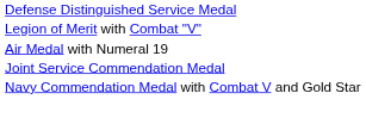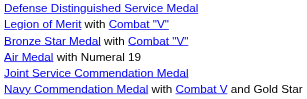 <table>
 <tr>
 <td></td>
 <td><a href='#'>Defense Distinguished Service Medal</a></td>
 </tr>
 <tr>
 <td></td>
 <td><a href='#'>Legion of Merit</a> with <a href='#'>Combat "V"</a></td>
+</tr>
+<tr>
+<td></td>
+<td><a href='#'>Bronze Star Medal</a> with <a href='#'>Combat "V"</a></td>
 </tr>
 <tr>
 <td><span></span><span></span></td>
 <td><a href='#'>Air Medal</a> with Numeral 19</td>
 </tr>
 <tr>
 <td></td>
 <td><a href='#'>Joint Service Commendation Medal</a></td>
 </tr>
 <tr>
 <td></td>
 <td><a href='#'>Navy Commendation Medal</a> with <a href='#'>Combat V</a> and Gold Star</td>
 </tr>
 </table>
